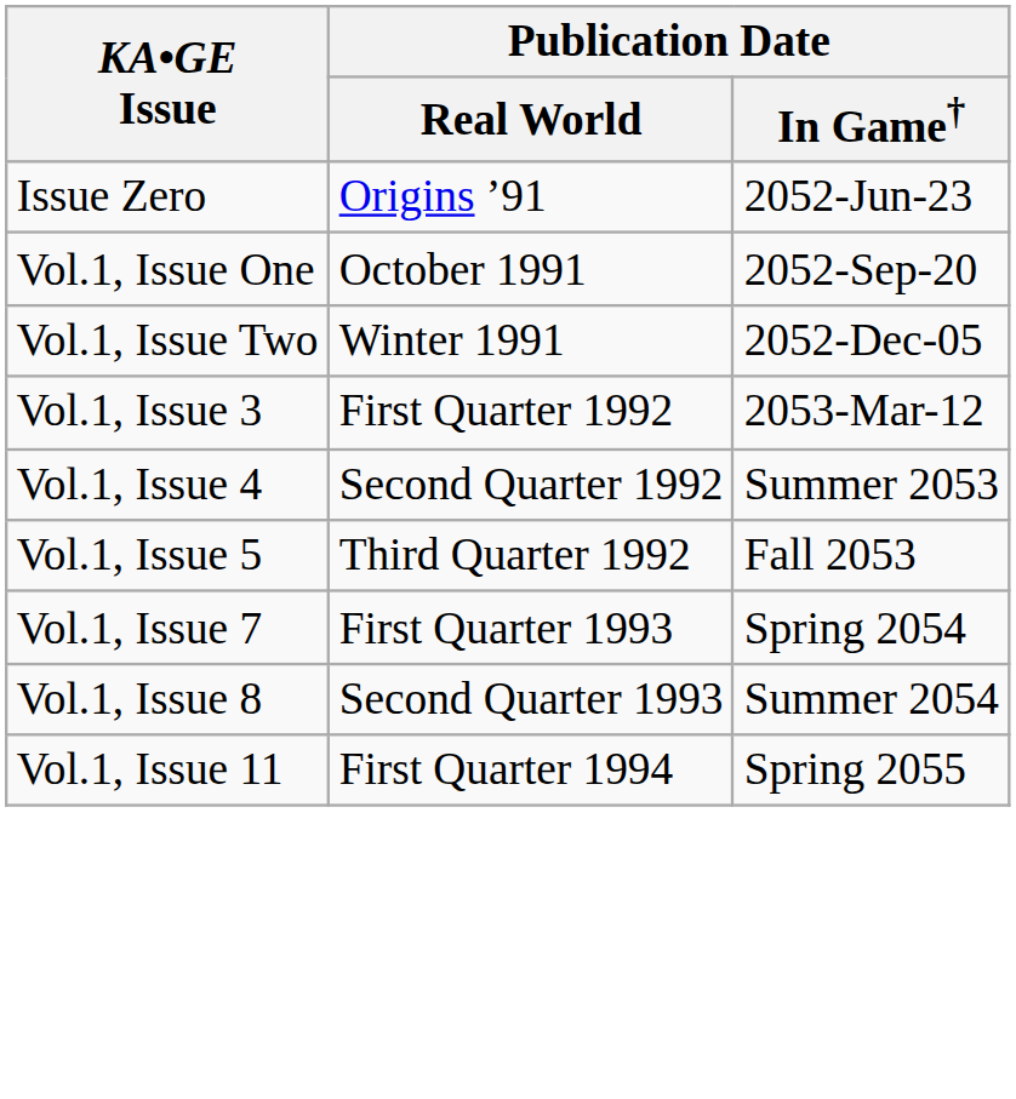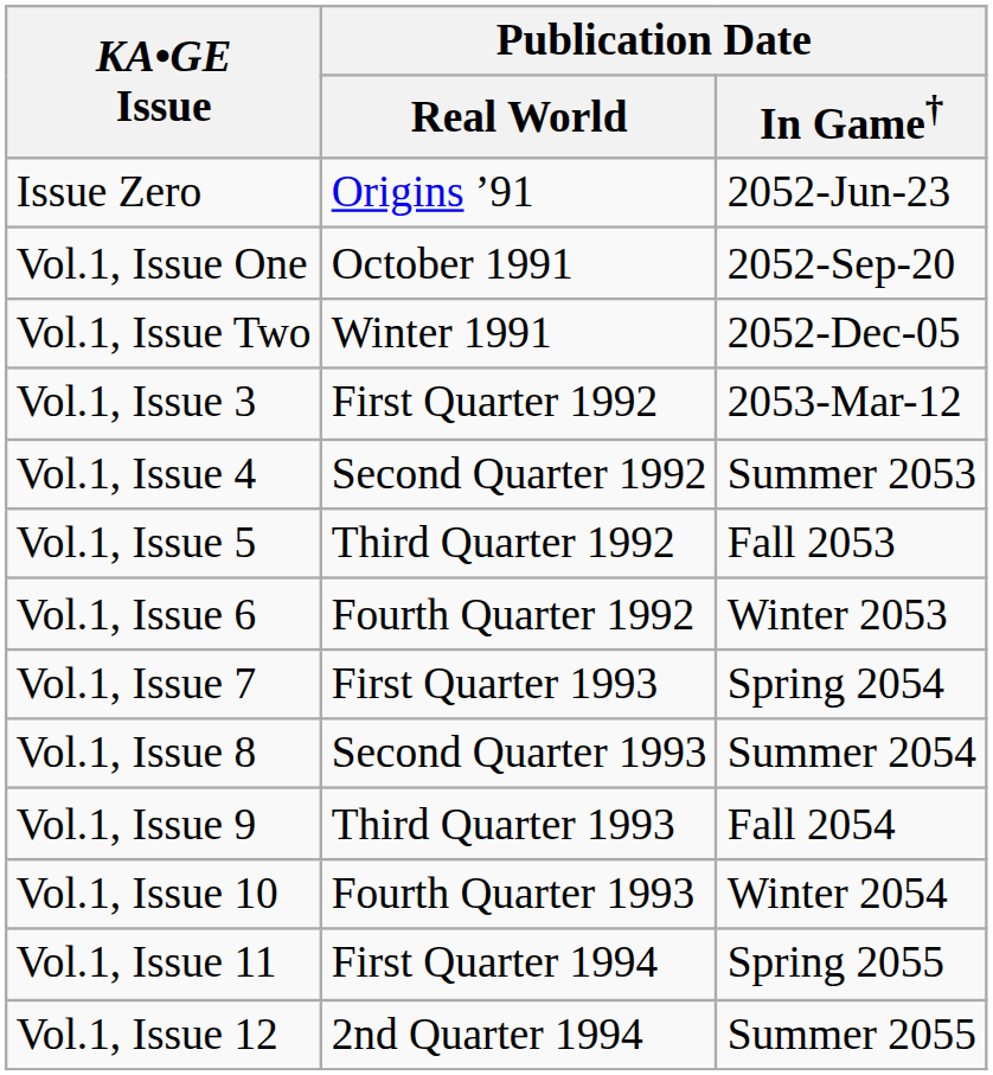 <table class="wikitable">
 <tr>
 <th rowspan="2"><em>KA•GE</em><br>Issue</th>
 <th colspan="2">Publication Date</th>
 </tr>
 <tr>
 <th>Real World</th>
 <th>In Game<sup>†</sup></th>
 </tr>
 <tr>
 <td>Issue Zero</td>
 <td><a href='#'>Origins</a> ’91</td>
 <td>2052-Jun-23</td>
 </tr>
 <tr>
 <td>Vol.1, Issue One</td>
 <td>October 1991</td>
 <td>2052-Sep-20</td>
 </tr>
 <tr>
 <td>Vol.1, Issue Two</td>
 <td>Winter 1991</td>
 <td>2052-Dec-05</td>
 </tr>
 <tr>
 <td>Vol.1, Issue 3</td>
 <td>First Quarter 1992</td>
 <td>2053-Mar-12</td>
 </tr>
 <tr>
 <td>Vol.1, Issue 4</td>
 <td>Second Quarter 1992</td>
 <td>Summer 2053</td>
 </tr>
 <tr>
 <td>Vol.1, Issue 5</td>
 <td>Third Quarter 1992</td>
 <td>Fall 2053</td>
 </tr>
 <tr>
+<td>Vol.1, Issue 6</td>
+<td>Fourth Quarter 1992</td>
+<td>Winter 2053</td>
+</tr>
+<tr>
 <td>Vol.1, Issue 7</td>
 <td>First Quarter 1993</td>
 <td>Spring 2054</td>
 </tr>
 <tr>
 <td>Vol.1, Issue 8</td>
 <td>Second Quarter 1993</td>
 <td>Summer 2054</td>
 </tr>
 <tr>
+<td>Vol.1, Issue 9</td>
+<td>Third Quarter 1993</td>
+<td>Fall 2054</td>
+</tr>
+<tr>
+<td>Vol.1, Issue 10</td>
+<td>Fourth Quarter 1993</td>
+<td>Winter 2054</td>
+</tr>
+<tr>
 <td>Vol.1, Issue 11</td>
 <td>First Quarter 1994</td>
 <td>Spring 2055</td>
 </tr>
+<tr>
+<td>Vol.1, Issue 12</td>
+<td>2nd Quarter 1994</td>
+<td>Summer 2055</td>
+</tr>
 </table>
